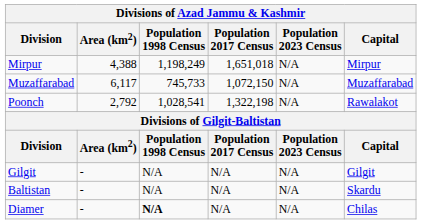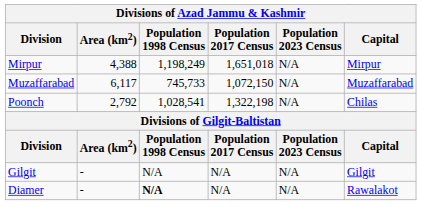 <table class="wikitable sortable" style="margin:auto;">
 <tr>
 <th colspan="6">Divisions of <a href='#'>Azad Jammu & Kashmir</a></th>
 </tr>
 <tr>
 <th>Division</th>
 <th>Area (km<sup>2</sup>)</th>
 <th>Population<br>1998 Census</th>
 <th>Population<br>2017 Census</th>
 <th>Population<br>2023 Census</th>
 <th>Capital</th>
 </tr>
 <tr>
 <td><a href='#'>Mirpur</a></td>
 <td align="right">4,388</td>
 <td align="right">1,198,249</td>
 <td align="right">1,651,018</td>
 <td>N/A</td>
 <td><a href='#'>Mirpur</a></td>
 </tr>
 <tr>
 <td><a href='#'>Muzaffarabad</a></td>
 <td align="right">6,117</td>
 <td align="right">745,733</td>
 <td align="right">1,072,150</td>
 <td>N/A</td>
 <td><a href='#'>Muzaffarabad</a></td>
 </tr>
 <tr>
 <td><a href='#'>Poonch</a></td>
 <td align="right">2,792</td>
 <td align="right">1,028,541</td>
 <td align="right">1,322,198</td>
 <td>N/A</td>
-<td><a href='#'>Rawalakot</a></td>
+<td><a href='#'>Chilas</a></td>
 </tr>
 <tr>
 <th colspan="6">Divisions of <a href='#'>Gilgit-Baltistan</a></th>
 </tr>
 <tr>
 <th>Division</th>
 <th>Area (km<sup>2</sup>)</th>
 <th>Population<br>1998 Census</th>
 <th>Population<br>2017 Census</th>
 <th>Population<br>2023 Census</th>
 <th>Capital</th>
 </tr>
 <tr>
 <td><a href='#'>Gilgit</a></td>
 <td>-</td>
 <td>N/A</td>
 <td>N/A</td>
 <td>N/A</td>
 <td><a href='#'>Gilgit</a></td>
 </tr>
 <tr>
-<td><a href='#'>Baltistan</a></td>
-<td>-</td>
-<td>N/A</td>
-<td>N/A</td>
-<td>N/A</td>
-<td><a href='#'>Skardu</a></td>
-</tr>
-<tr>
 <td><a href='#'>Diamer</a></td>
 <td>-</td>
 <td><strong>N/A</strong></td>
 <td>N/A</td>
 <td>N/A</td>
-<td><a href='#'>Chilas</a></td>
+<td><a href='#'>Rawalakot</a></td>
 </tr>
 </table>
